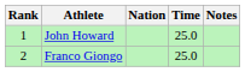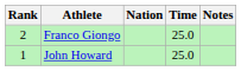 <table class="wikitable sortable" style="text-align:center">
 <tr>
 <th>Rank</th>
 <th>Athlete</th>
 <th>Nation</th>
 <th>Time</th>
 <th>Notes</th>
 </tr>
 <tr bgcolor=bbf3bb>
+<td>2</td>
+<td align=left><a href='#'>Franco Giongo</a></td>
+<td align=left></td>
+<td>25.0</td>
+<td></td>
+</tr>
+<tr bgcolor=bbf3bb>
 <td>1</td>
 <td align=left><a href='#'>John Howard</a></td>
 <td align=left></td>
 <td>25.0</td>
 <td></td>
 </tr>
-<tr bgcolor=bbf3bb>
-<td>2</td>
-<td align=left><a href='#'>Franco Giongo</a></td>
-<td align=left></td>
-<td>25.0</td>
-<td></td>
-</tr>
 </table>
